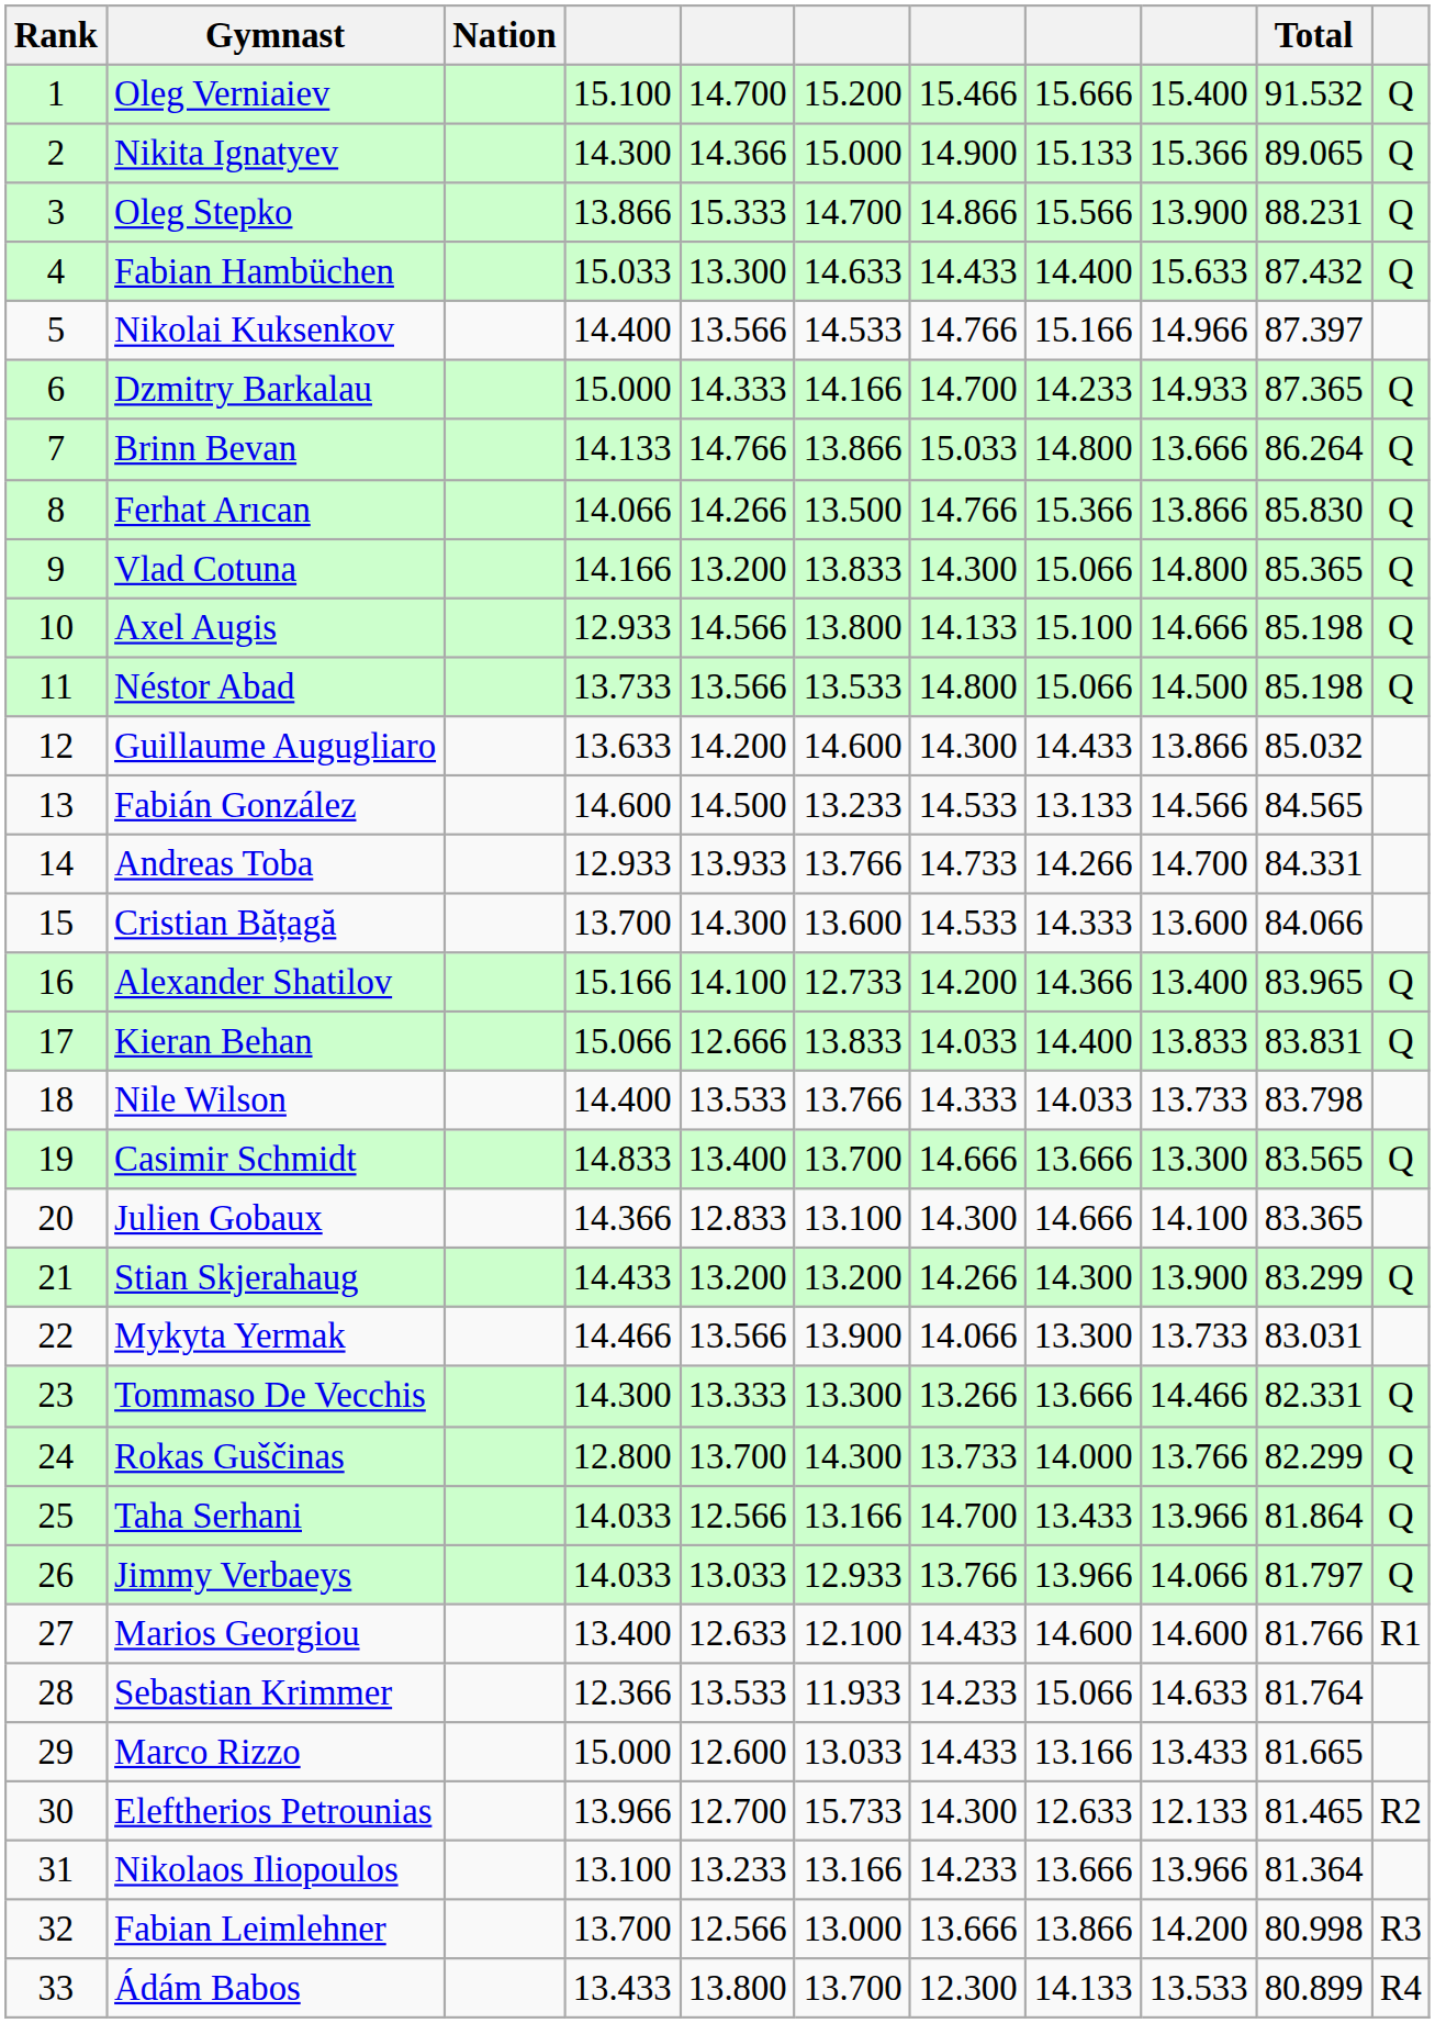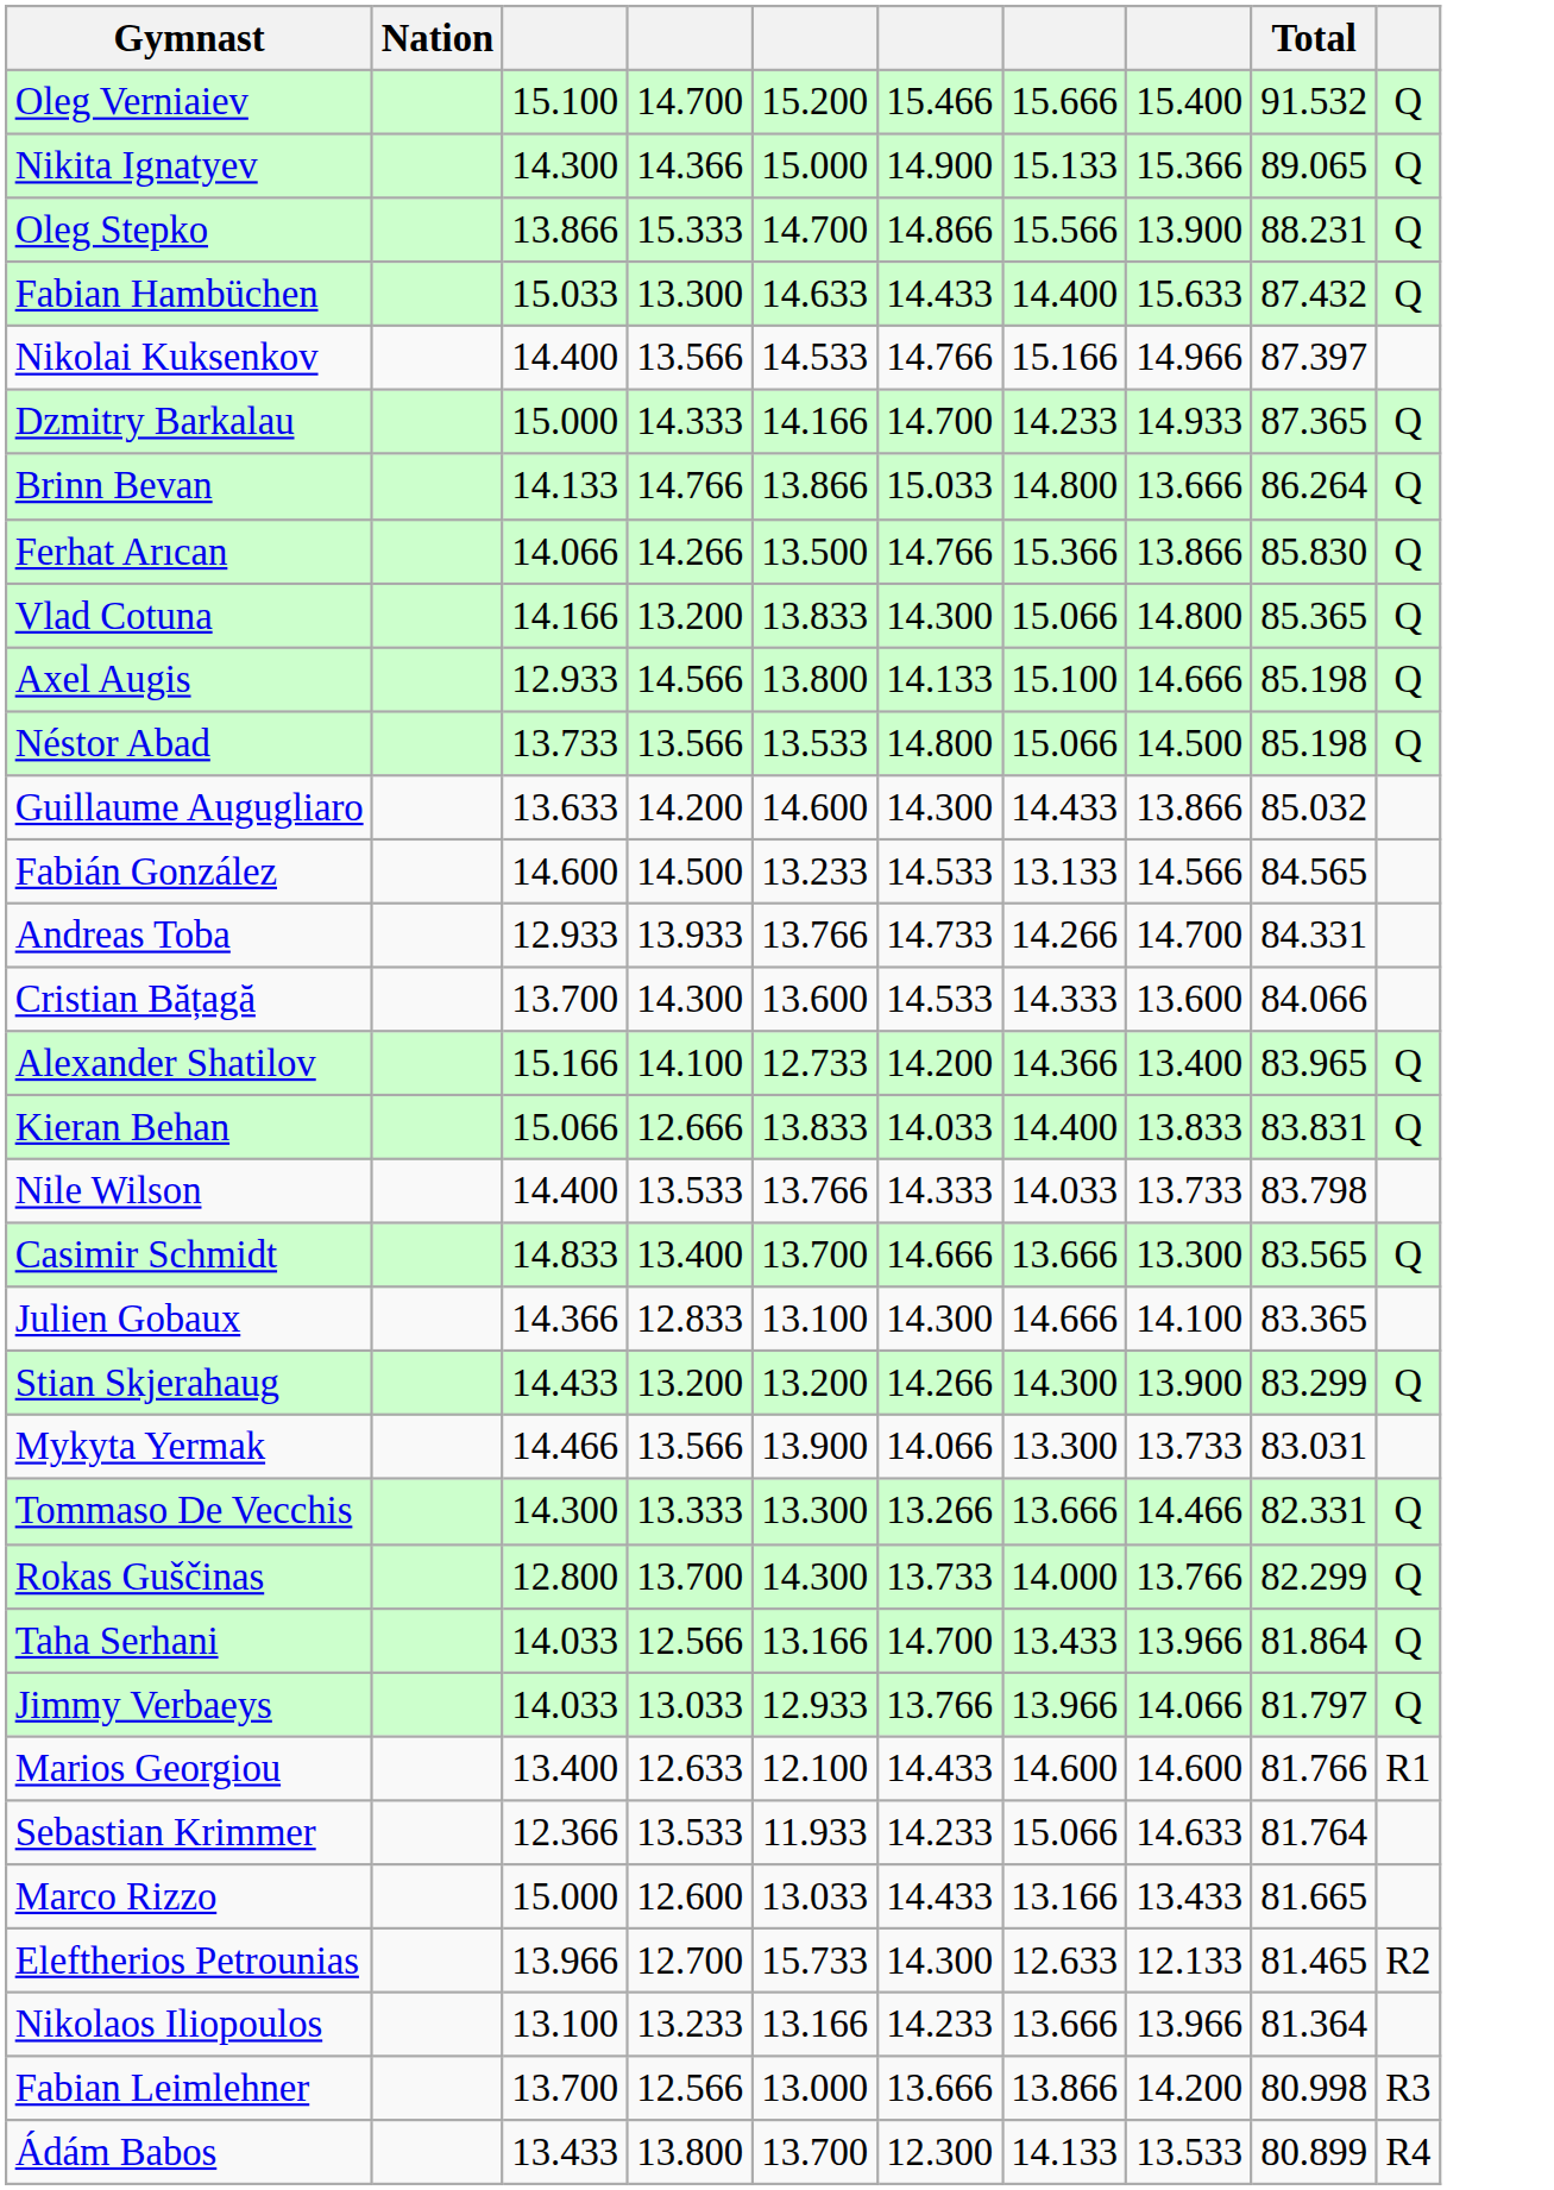 <table class="wikitable sortable" style="text-align:center; font-size:95%">
 <tr>
-<th>Rank</th>
 <th>Gymnast</th>
 <th>Nation</th>
 <th></th>
 <th></th>
 <th></th>
 <th></th>
 <th></th>
 <th></th>
 <th>Total</th>
 <th></th>
 </tr>
 <tr bgcolor=ccffcc>
-<td>1</td>
 <td align=left><a href='#'>Oleg Verniaiev</a></td>
 <td align=left></td>
 <td>15.100</td>
 <td>14.700</td>
 <td>15.200</td>
 <td>15.466</td>
 <td>15.666</td>
 <td>15.400</td>
 <td>91.532</td>
 <td>Q</td>
 </tr>
 <tr bgcolor=ccffcc>
-<td>2</td>
 <td align=left><a href='#'>Nikita Ignatyev</a></td>
 <td align=left></td>
 <td>14.300</td>
 <td>14.366</td>
 <td>15.000</td>
 <td>14.900</td>
 <td>15.133</td>
 <td>15.366</td>
 <td>89.065</td>
 <td>Q</td>
 </tr>
 <tr bgcolor=ccffcc>
-<td>3</td>
 <td align=left><a href='#'>Oleg Stepko</a></td>
 <td align=left></td>
 <td>13.866</td>
 <td>15.333</td>
 <td>14.700</td>
 <td>14.866</td>
 <td>15.566</td>
 <td>13.900</td>
 <td>88.231</td>
 <td>Q</td>
 </tr>
 <tr bgcolor=ccffcc>
-<td>4</td>
 <td align=left><a href='#'>Fabian Hambüchen</a></td>
 <td align=left></td>
 <td>15.033</td>
 <td>13.300</td>
 <td>14.633</td>
 <td>14.433</td>
 <td>14.400</td>
 <td>15.633</td>
 <td>87.432</td>
 <td>Q</td>
 </tr>
 <tr>
-<td>5</td>
 <td align=left><a href='#'>Nikolai Kuksenkov</a></td>
 <td align=left></td>
 <td>14.400</td>
 <td>13.566</td>
 <td>14.533</td>
 <td>14.766</td>
 <td>15.166</td>
 <td>14.966</td>
 <td>87.397</td>
 <td></td>
 </tr>
 <tr bgcolor=ccffcc>
-<td>6</td>
 <td align=left><a href='#'>Dzmitry Barkalau</a></td>
 <td align=left></td>
 <td>15.000</td>
 <td>14.333</td>
 <td>14.166</td>
 <td>14.700</td>
 <td>14.233</td>
 <td>14.933</td>
 <td>87.365</td>
 <td>Q</td>
 </tr>
 <tr bgcolor=ccffcc>
-<td>7</td>
 <td align=left><a href='#'>Brinn Bevan</a></td>
 <td align=left></td>
 <td>14.133</td>
 <td>14.766</td>
 <td>13.866</td>
 <td>15.033</td>
 <td>14.800</td>
 <td>13.666</td>
 <td>86.264</td>
 <td>Q</td>
 </tr>
 <tr bgcolor=ccffcc>
-<td>8</td>
 <td align=left><a href='#'>Ferhat Arıcan</a></td>
 <td align=left></td>
 <td>14.066</td>
 <td>14.266</td>
 <td>13.500</td>
 <td>14.766</td>
 <td>15.366</td>
 <td>13.866</td>
 <td>85.830</td>
 <td>Q</td>
 </tr>
 <tr bgcolor=ccffcc>
-<td>9</td>
 <td align=left><a href='#'>Vlad Cotuna</a></td>
 <td align=left></td>
 <td>14.166</td>
 <td>13.200</td>
 <td>13.833</td>
 <td>14.300</td>
 <td>15.066</td>
 <td>14.800</td>
 <td>85.365</td>
 <td>Q</td>
 </tr>
 <tr bgcolor=ccffcc>
-<td>10</td>
 <td align=left><a href='#'>Axel Augis</a></td>
 <td align=left></td>
 <td>12.933</td>
 <td>14.566</td>
 <td>13.800</td>
 <td>14.133</td>
 <td>15.100</td>
 <td>14.666</td>
 <td>85.198</td>
 <td>Q</td>
 </tr>
 <tr bgcolor=ccffcc>
-<td>11</td>
 <td align=left><a href='#'>Néstor Abad</a></td>
 <td align=left></td>
 <td>13.733</td>
 <td>13.566</td>
 <td>13.533</td>
 <td>14.800</td>
 <td>15.066</td>
 <td>14.500</td>
 <td>85.198</td>
 <td>Q</td>
 </tr>
 <tr>
-<td>12</td>
 <td align=left><a href='#'>Guillaume Augugliaro</a></td>
 <td align=left></td>
 <td>13.633</td>
 <td>14.200</td>
 <td>14.600</td>
 <td>14.300</td>
 <td>14.433</td>
 <td>13.866</td>
 <td>85.032</td>
 <td></td>
 </tr>
 <tr>
-<td>13</td>
 <td align=left><a href='#'>Fabián González</a></td>
 <td align=left></td>
 <td>14.600</td>
 <td>14.500</td>
 <td>13.233</td>
 <td>14.533</td>
 <td>13.133</td>
 <td>14.566</td>
 <td>84.565</td>
 <td></td>
 </tr>
 <tr>
-<td>14</td>
 <td align=left><a href='#'>Andreas Toba</a></td>
 <td align=left></td>
 <td>12.933</td>
 <td>13.933</td>
 <td>13.766</td>
 <td>14.733</td>
 <td>14.266</td>
 <td>14.700</td>
 <td>84.331</td>
 <td></td>
 </tr>
 <tr>
-<td>15</td>
 <td align=left><a href='#'>Cristian Bățagă</a></td>
 <td align=left></td>
 <td>13.700</td>
 <td>14.300</td>
 <td>13.600</td>
 <td>14.533</td>
 <td>14.333</td>
 <td>13.600</td>
 <td>84.066</td>
 <td></td>
 </tr>
 <tr bgcolor=ccffcc>
-<td>16</td>
 <td align=left><a href='#'>Alexander Shatilov</a></td>
 <td align=left></td>
 <td>15.166</td>
 <td>14.100</td>
 <td>12.733</td>
 <td>14.200</td>
 <td>14.366</td>
 <td>13.400</td>
 <td>83.965</td>
 <td>Q</td>
 </tr>
 <tr bgcolor=ccffcc>
-<td>17</td>
 <td align=left><a href='#'>Kieran Behan</a></td>
 <td align=left></td>
 <td>15.066</td>
 <td>12.666</td>
 <td>13.833</td>
 <td>14.033</td>
 <td>14.400</td>
 <td>13.833</td>
 <td>83.831</td>
 <td>Q</td>
 </tr>
 <tr>
-<td>18</td>
 <td align=left><a href='#'>Nile Wilson</a></td>
 <td align=left></td>
 <td>14.400</td>
 <td>13.533</td>
 <td>13.766</td>
 <td>14.333</td>
 <td>14.033</td>
 <td>13.733</td>
 <td>83.798</td>
 <td></td>
 </tr>
 <tr bgcolor=ccffcc>
-<td>19</td>
 <td align=left><a href='#'>Casimir Schmidt</a></td>
 <td align=left></td>
 <td>14.833</td>
 <td>13.400</td>
 <td>13.700</td>
 <td>14.666</td>
 <td>13.666</td>
 <td>13.300</td>
 <td>83.565</td>
 <td>Q</td>
 </tr>
 <tr>
-<td>20</td>
 <td align=left><a href='#'>Julien Gobaux</a></td>
 <td align=left></td>
 <td>14.366</td>
 <td>12.833</td>
 <td>13.100</td>
 <td>14.300</td>
 <td>14.666</td>
 <td>14.100</td>
 <td>83.365</td>
 <td></td>
 </tr>
 <tr bgcolor=ccffcc>
-<td>21</td>
 <td align=left><a href='#'>Stian Skjerahaug</a></td>
 <td align=left></td>
 <td>14.433</td>
 <td>13.200</td>
 <td>13.200</td>
 <td>14.266</td>
 <td>14.300</td>
 <td>13.900</td>
 <td>83.299</td>
 <td>Q</td>
 </tr>
 <tr>
-<td>22</td>
 <td align=left><a href='#'>Mykyta Yermak</a></td>
 <td align=left></td>
 <td>14.466</td>
 <td>13.566</td>
 <td>13.900</td>
 <td>14.066</td>
 <td>13.300</td>
 <td>13.733</td>
 <td>83.031</td>
 <td></td>
 </tr>
 <tr bgcolor=ccffcc>
-<td>23</td>
 <td align=left><a href='#'>Tommaso De Vecchis</a></td>
 <td align=left></td>
 <td>14.300</td>
 <td>13.333</td>
 <td>13.300</td>
 <td>13.266</td>
 <td>13.666</td>
 <td>14.466</td>
 <td>82.331</td>
 <td>Q</td>
 </tr>
 <tr bgcolor=ccffcc>
-<td>24</td>
 <td align=left><a href='#'>Rokas Guščinas</a></td>
 <td align=left></td>
 <td>12.800</td>
 <td>13.700</td>
 <td>14.300</td>
 <td>13.733</td>
 <td>14.000</td>
 <td>13.766</td>
 <td>82.299</td>
 <td>Q</td>
 </tr>
 <tr bgcolor=ccffcc>
-<td>25</td>
 <td align=left><a href='#'>Taha Serhani</a></td>
 <td align=left></td>
 <td>14.033</td>
 <td>12.566</td>
 <td>13.166</td>
 <td>14.700</td>
 <td>13.433</td>
 <td>13.966</td>
 <td>81.864</td>
 <td>Q</td>
 </tr>
 <tr bgcolor=ccffcc>
-<td>26</td>
 <td align=left><a href='#'>Jimmy Verbaeys</a></td>
 <td align=left></td>
 <td>14.033</td>
 <td>13.033</td>
 <td>12.933</td>
 <td>13.766</td>
 <td>13.966</td>
 <td>14.066</td>
 <td>81.797</td>
 <td>Q</td>
 </tr>
 <tr>
-<td>27</td>
 <td align=left><a href='#'>Marios Georgiou</a></td>
 <td align=left></td>
 <td>13.400</td>
 <td>12.633</td>
 <td>12.100</td>
 <td>14.433</td>
 <td>14.600</td>
 <td>14.600</td>
 <td>81.766</td>
 <td>R1</td>
 </tr>
 <tr>
-<td>28</td>
 <td align=left><a href='#'>Sebastian Krimmer</a></td>
 <td align=left></td>
 <td>12.366</td>
 <td>13.533</td>
 <td>11.933</td>
 <td>14.233</td>
 <td>15.066</td>
 <td>14.633</td>
 <td>81.764</td>
 <td></td>
 </tr>
 <tr>
-<td>29</td>
 <td align=left><a href='#'>Marco Rizzo</a></td>
 <td align=left></td>
 <td>15.000</td>
 <td>12.600</td>
 <td>13.033</td>
 <td>14.433</td>
 <td>13.166</td>
 <td>13.433</td>
 <td>81.665</td>
 <td></td>
 </tr>
 <tr>
-<td>30</td>
 <td align=left><a href='#'>Eleftherios Petrounias</a></td>
 <td align=left></td>
 <td>13.966</td>
 <td>12.700</td>
 <td>15.733</td>
 <td>14.300</td>
 <td>12.633</td>
 <td>12.133</td>
 <td>81.465</td>
 <td>R2</td>
 </tr>
 <tr>
-<td>31</td>
 <td align=left><a href='#'>Nikolaos Iliopoulos</a></td>
 <td align=left></td>
 <td>13.100</td>
 <td>13.233</td>
 <td>13.166</td>
 <td>14.233</td>
 <td>13.666</td>
 <td>13.966</td>
 <td>81.364</td>
 <td></td>
 </tr>
 <tr>
-<td>32</td>
 <td align=left><a href='#'>Fabian Leimlehner</a></td>
 <td align=left></td>
 <td>13.700</td>
 <td>12.566</td>
 <td>13.000</td>
 <td>13.666</td>
 <td>13.866</td>
 <td>14.200</td>
 <td>80.998</td>
 <td>R3</td>
 </tr>
 <tr>
-<td>33</td>
 <td align=left><a href='#'>Ádám Babos</a></td>
 <td align=left></td>
 <td>13.433</td>
 <td>13.800</td>
 <td>13.700</td>
 <td>12.300</td>
 <td>14.133</td>
 <td>13.533</td>
 <td>80.899</td>
 <td>R4</td>
 </tr>
 </table>
